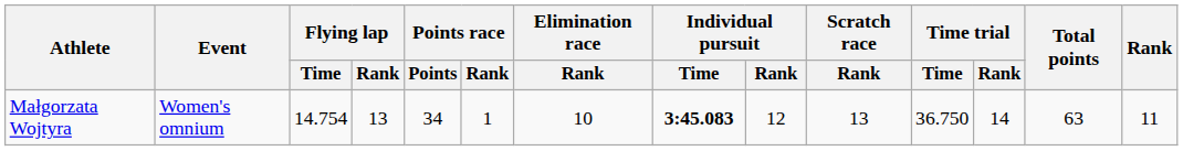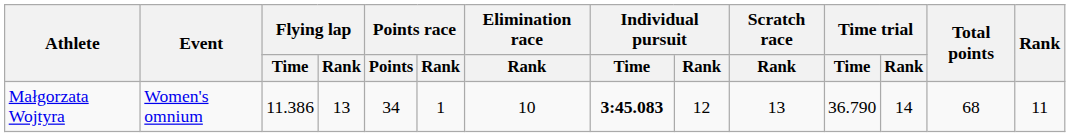 <table class="wikitable" style="font-size:90%">
 <tr>
 <th rowspan="2">Athlete</th>
 <th rowspan="2">Event</th>
 <th colspan=2>Flying lap</th>
 <th colspan=2>Points race</th>
 <th>Elimination race</th>
 <th colspan=2>Individual pursuit</th>
 <th>Scratch race</th>
 <th colspan=2>Time trial</th>
 <th rowspan=2>Total points</th>
 <th rowspan=2>Rank</th>
 </tr>
 <tr style="font-size:95%">
 <th>Time</th>
 <th>Rank</th>
 <th>Points</th>
 <th>Rank</th>
 <th>Rank</th>
 <th>Time</th>
 <th>Rank</th>
 <th>Rank</th>
 <th>Time</th>
 <th>Rank</th>
 </tr>
 <tr align=center>
 <td align=left><a href='#'>Małgorzata Wojtyra</a></td>
 <td align=left><a href='#'>Women's omnium</a></td>
-<td>14.754</td>
+<td>11.386</td>
 <td>13</td>
 <td>34</td>
 <td>1</td>
 <td>10</td>
 <td><strong>3:45.083</strong></td>
 <td>12</td>
 <td>13</td>
-<td>36.750</td>
+<td>36.790</td>
 <td>14</td>
-<td>63</td>
+<td>68</td>
 <td>11</td>
 </tr>
 </table>
